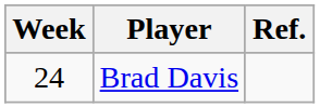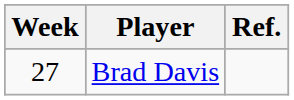 <table class="wikitable">
 <tr>
 <th>Week</th>
 <th>Player</th>
 <th>Ref.</th>
 </tr>
 <tr>
-<td align="center">24</td>
+<td align="center">27</td>
 <td> <a href='#'>Brad Davis</a></td>
 <td></td>
 </tr>
 </table>
